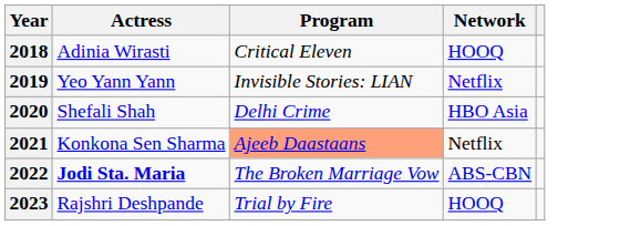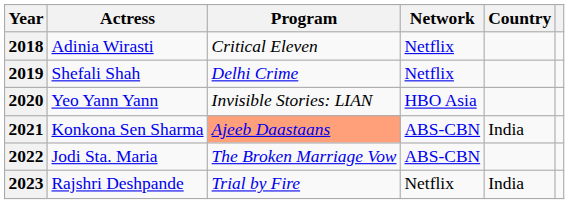 <table class="wikitable plainrowheaders">
 <tr>
 <th>Year</th>
 <th>Actress</th>
 <th>Program</th>
 <th>Network</th>
+<th>Country</th>
 <th></th>
 </tr>
 <tr>
 <th scope="row">2018</th>
 <td><a href='#'>Adinia Wirasti</a></td>
 <td><em>Critical Eleven</em></td>
-<td><a href='#'>HOOQ</a></td>
+<td><a href='#'>Netflix</a></td>
+<td></td>
 <td align="center"></td>
 </tr>
 <tr>
 <th scope="row">2019</th>
-<td><a href='#'>Yeo Yann Yann</a></td>
-<td><em>Invisible Stories: LIAN</em></td>
+<td><a href='#'>Shefali Shah</a></td>
+<td><em><a href='#'>Delhi Crime</a></em></td>
 <td><a href='#'>Netflix</a></td>
+<td></td>
 <td align="center"></td>
 </tr>
 <tr>
 <th scope="row">2020</th>
-<td><a href='#'>Shefali Shah</a></td>
-<td><em><a href='#'>Delhi Crime</a></em></td>
+<td><a href='#'>Yeo Yann Yann</a></td>
+<td><em>Invisible Stories: LIAN</em></td>
 <td><a href='#'>HBO Asia</a></td>
+<td></td>
 <td align="center"></td>
 </tr>
 <tr>
 <th scope="row">2021</th>
 <td><a href='#'>Konkona Sen Sharma</a></td>
 <td style="background: lightsalmon;"><em><a href='#'>Ajeeb Daastaans</a></em></td>
-<td>Netflix</td>
+<td><a href='#'>ABS-CBN</a></td>
+<td> India</td>
 <td align="center"></td>
 </tr>
 <tr>
 <th scope="row">2022</th>
-<td><strong><a href='#'>Jodi Sta. Maria</a></strong></td>
+<td><a href='#'>Jodi Sta. Maria</a></td>
 <td><em><a href='#'>The Broken Marriage Vow</a></em></td>
 <td><a href='#'>ABS-CBN</a></td>
+<td></td>
 <td align="center"></td>
 </tr>
 <tr>
 <th scope="row">2023</th>
 <td><a href='#'>Rajshri Deshpande</a></td>
 <td><em><a href='#'>Trial by Fire</a></em></td>
-<td><a href='#'>HOOQ</a></td>
+<td>Netflix</td>
+<td> India</td>
 <td align="center"></td>
 </tr>
 </table>
